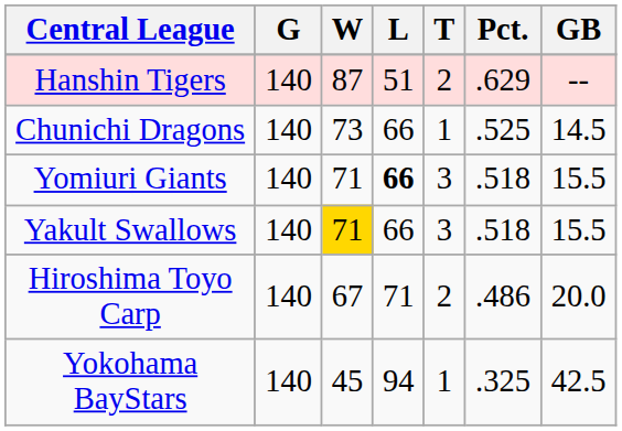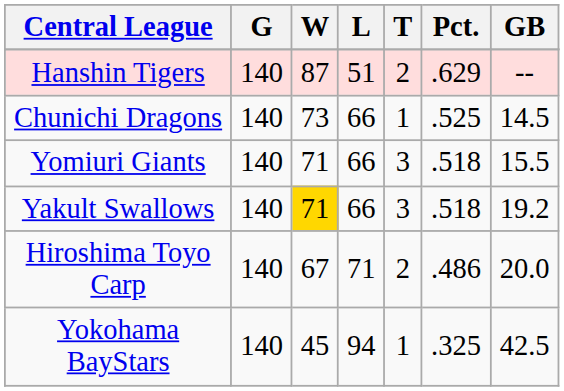 <table class="wikitable" width="50%" style="text-align:center;">
 <tr>
 <th width="35%"><a href='#'>Central League</a></th>
 <th width="5%">G</th>
 <th width="5%">W</th>
 <th width="5%">L</th>
 <th width="5%">T</th>
 <th width="7%">Pct.</th>
 <th width="5%">GB</th>
 </tr>
 <tr align=center>
 </tr>
 <tr style="background-color:#fdd">
 <td><a href='#'>Hanshin Tigers</a></td>
 <td>140</td>
 <td>87</td>
 <td>51</td>
 <td>2</td>
 <td>.629</td>
 <td>--</td>
 </tr>
 <tr align=center>
 <td><a href='#'>Chunichi Dragons</a></td>
 <td>140</td>
 <td>73</td>
 <td>66</td>
 <td>1</td>
 <td>.525</td>
 <td>14.5</td>
 </tr>
 <tr align=center>
 <td><a href='#'>Yomiuri Giants</a></td>
 <td>140</td>
 <td>71</td>
-<td><strong>66</strong></td>
+<td>66</td>
 <td>3</td>
 <td>.518</td>
 <td>15.5</td>
 </tr>
 <tr align=center>
 <td><a href='#'>Yakult Swallows</a></td>
 <td>140</td>
 <td style="background: gold;">71</td>
 <td>66</td>
 <td>3</td>
 <td>.518</td>
-<td>15.5</td>
+<td>19.2</td>
 </tr>
 <tr align=center>
 <td><a href='#'>Hiroshima Toyo Carp</a></td>
 <td>140</td>
 <td>67</td>
 <td>71</td>
 <td>2</td>
 <td>.486</td>
 <td>20.0</td>
 </tr>
 <tr align=center>
 <td><a href='#'>Yokohama BayStars</a></td>
 <td>140</td>
 <td>45</td>
 <td>94</td>
 <td>1</td>
 <td>.325</td>
 <td>42.5</td>
 </tr>
 </table>
